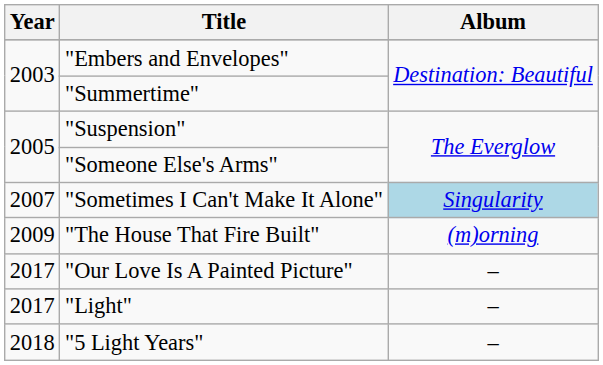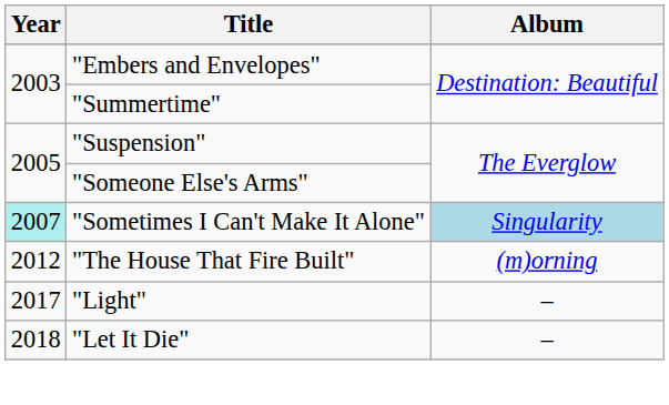 <table class="wikitable">
 <tr>
 <th rowspan="1">Year</th>
 <th rowspan="1">Title</th>
 <th rowspan="1">Album</th>
 </tr>
 <tr>
 </tr>
 <tr>
 </tr>
 <tr>
 <td rowspan="2">2003</td>
 <td>"Embers and Envelopes"</td>
 <td rowspan="2" style="text-align:center;"><em><a href='#'>Destination: Beautiful</a></em></td>
 </tr>
 <tr>
 <td>"Summertime"</td>
 </tr>
 <tr>
 <td rowspan="2">2005</td>
 <td>"Suspension"</td>
 <td rowspan="2" style="text-align:center;"><em><a href='#'>The Everglow</a></em></td>
 </tr>
 <tr>
 <td>"Someone Else's Arms"</td>
 </tr>
 <tr>
-<td>2007</td>
+<td style="background: paleturquoise;">2007</td>
 <td>"Sometimes I Can't Make It Alone"</td>
 <td style="background: lightblue; text-align:center;"><em><a href='#'>Singularity</a></em></td>
 </tr>
 <tr>
-<td>2009</td>
+<td>2012</td>
 <td>"The House That Fire Built"</td>
 <td style="text-align:center;"><em><a href='#'>(m)orning</a></em></td>
-</tr>
-<tr>
-<td>2017</td>
-<td>"Our Love Is A Painted Picture"</td>
-<td style="text-align:center;">–</td>
 </tr>
 <tr>
 <td>2017</td>
 <td>"Light"</td>
 <td style="text-align:center;">–</td>
 </tr>
 <tr>
 <td>2018</td>
-<td>"5 Light Years"</td>
+<td>"Let It Die"</td>
 <td style="text-align:center;">–</td>
 </tr>
 </table>
